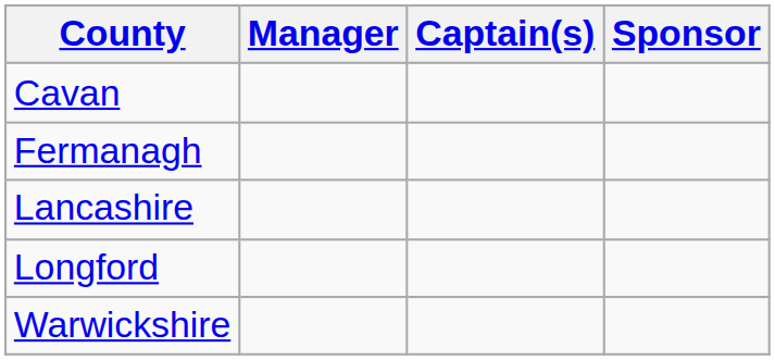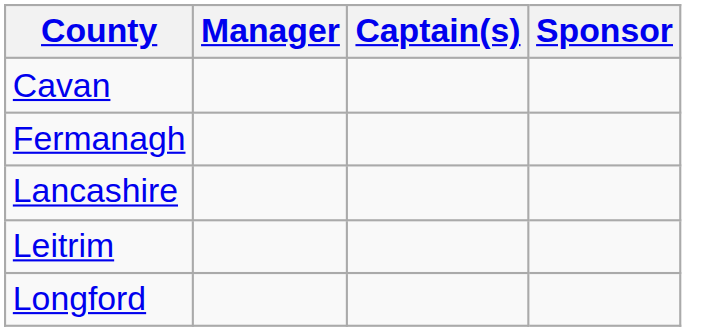 <table class="wikitable sortable" style="text-align:center">
 <tr>
 <th><a href='#'>County</a></th>
 <th><a href='#'>Manager</a></th>
 <th><a href='#'>Captain(s)</a></th>
 <th><a href='#'>Sponsor</a></th>
 </tr>
 <tr>
 <td style="text-align:left"> <a href='#'>Cavan</a></td>
 <td></td>
 <td></td>
 <td></td>
 </tr>
 <tr>
 <td style="text-align:left"> <a href='#'>Fermanagh</a></td>
 <td></td>
 <td></td>
 <td></td>
 </tr>
 <tr>
 <td style="text-align:left"> <a href='#'>Lancashire</a></td>
 <td></td>
 <td></td>
 <td></td>
 </tr>
 <tr>
+<td style="text-align:left"> <a href='#'>Leitrim</a></td>
+<td></td>
+<td></td>
+<td></td>
+</tr>
+<tr>
 <td style="text-align:left"> <a href='#'>Longford</a></td>
 <td></td>
 <td></td>
 <td></td>
 </tr>
-<tr>
-<td style="text-align:left"> <a href='#'>Warwickshire</a></td>
-<td></td>
-<td></td>
-<td></td>
-</tr>
 </table>
